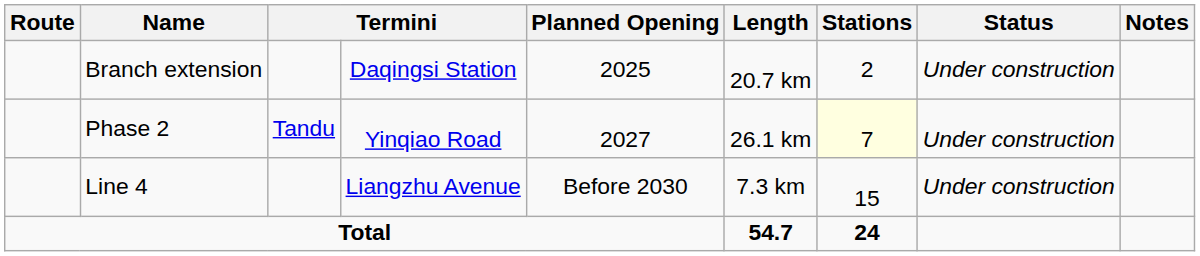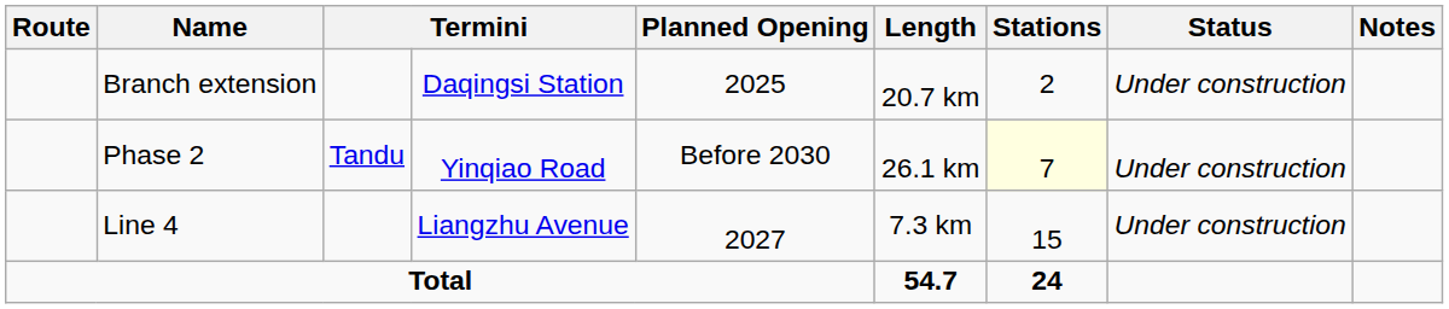 <table class="wikitable">
 <tr>
 <th>Route</th>
 <th>Name</th>
 <th colspan=2>Termini</th>
 <th>Planned Opening</th>
 <th>Length</th>
 <th>Stations</th>
 <th>Status</th>
 <th>Notes</th>
 </tr>
 <tr>
 <td style="text-align:center; line-height:1.05"></td>
 <td style="text-align:center; line-height:1.05">Branch extension</td>
 <td style="text-align:center; line-height:1.05"></td>
 <td style="text-align:center; line-height:1.05"><a href='#'>Daqingsi Station</a></td>
 <td style="text-align:center; line-height:1.05">2025</td>
 <td style="text-align:center; line-height:1.05"><br>20.7 km</td>
 <td style="text-align:center; line-height:1.05">2</td>
 <td style="text-align:center; line-height:1.05"><em>Under construction</em></td>
 <td></td>
 </tr>
 <tr>
 <td style="text-align:center; line-height:1.05"></td>
 <td>Phase 2</td>
 <td style="text-align:center; line-height:1.05"><a href='#'>Tandu</a></td>
 <td style="text-align:center; line-height:1.05"><br><a href='#'>Yinqiao Road</a></td>
-<td style="text-align:center; line-height:1.05"><br>2027</td>
+<td style="text-align:center; line-height:1.05">Before 2030</td>
 <td style="text-align:center; line-height:1.05"><br>26.1 km</td>
 <td style="background: lightyellow; text-align:center; line-height:1.05"><br>7</td>
 <td style="text-align:center; line-height:1.05"><br><em>Under construction</em></td>
 <td></td>
 </tr>
 <tr>
 <td style="text-align:center; line-height:1.05"></td>
 <td>Line 4</td>
 <td style="text-align:center; line-height:1.05"></td>
 <td style="text-align:center; line-height:1.05"><a href='#'>Liangzhu Avenue</a></td>
-<td style="text-align:center; line-height:1.05">Before 2030</td>
+<td style="text-align:center; line-height:1.05"><br>2027</td>
 <td style="text-align:center; line-height:1.05">7.3 km</td>
 <td style="text-align:center; line-height:1.05"><br>15</td>
 <td style="text-align:center; line-height:1.05"><em>Under construction</em></td>
 <td></td>
 </tr>
 <tr>
 <td style="text-align:center; line-height:1.05" colspan="5"><strong>Total</strong></td>
 <td style="text-align:center; line-height:1.05"><strong>54.7</strong></td>
 <td style="text-align:center; line-height:1.05"><strong>24</strong></td>
 <td></td>
 <td></td>
 </tr>
 </table>
